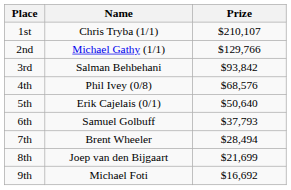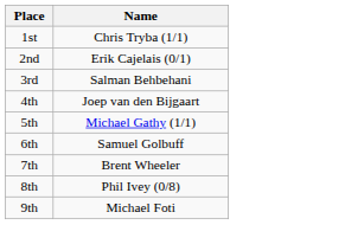 <table class="wikitable">
 <tr>
 <th width="50">Place</th>
 <th width="200">Name</th>
-<th width="125">Prize</th>
 </tr>
 <tr>
 <td align = "center">1st</td>
 <td align = "center">Chris Tryba (1/1)</td>
-<td align = "center">$210,107</td>
 </tr>
 <tr>
 <td align = "center">2nd</td>
-<td align = "center"><a href='#'>Michael Gathy</a> (1/1)</td>
-<td align = "center">$129,766</td>
+<td align = "center">Erik Cajelais (0/1)</td>
 </tr>
 <tr>
 <td align = "center">3rd</td>
 <td align = "center">Salman Behbehani</td>
-<td align = "center">$93,842</td>
 </tr>
 <tr>
 <td align = "center">4th</td>
-<td align = "center">Phil Ivey (0/8)</td>
-<td align = "center">$68,576</td>
+<td align = "center">Joep van den Bijgaart</td>
 </tr>
 <tr>
 <td align = "center">5th</td>
-<td align = "center">Erik Cajelais (0/1)</td>
-<td align = "center">$50,640</td>
+<td align = "center"><a href='#'>Michael Gathy</a> (1/1)</td>
 </tr>
 <tr>
 <td align = "center">6th</td>
 <td align = "center">Samuel Golbuff</td>
-<td align = "center">$37,793</td>
 </tr>
 <tr>
 <td align = "center">7th</td>
 <td align = "center">Brent Wheeler</td>
-<td align = "center">$28,494</td>
 </tr>
 <tr>
 <td align = "center">8th</td>
-<td align = "center">Joep van den Bijgaart</td>
-<td align = "center">$21,699</td>
+<td align = "center">Phil Ivey (0/8)</td>
 </tr>
 <tr>
 <td align = "center">9th</td>
 <td align = "center">Michael Foti</td>
-<td align = "center">$16,692</td>
 </tr>
 </table>
